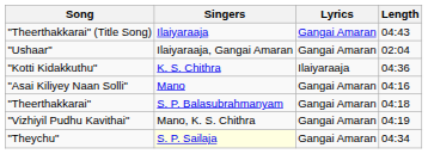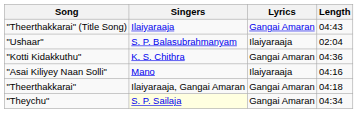 <table class="wikitable" style="font-size:95%;">
 <tr>
 <th>Song</th>
 <th>Singers</th>
 <th>Lyrics</th>
 <th>Length</th>
 </tr>
 <tr>
 <td>"Theerthakkarai" (Title Song)</td>
 <td><a href='#'>Ilaiyaraaja</a></td>
 <td><a href='#'>Gangai Amaran</a></td>
 <td>04:43</td>
 </tr>
 <tr>
 <td>"Ushaar"</td>
-<td>Ilaiyaraaja, Gangai Amaran</td>
-<td>Gangai Amaran</td>
+<td><a href='#'>S. P. Balasubrahmanyam</a></td>
+<td>Ilaiyaraaja</td>
 <td>02:04</td>
 </tr>
 <tr>
 <td>"Kotti Kidakkuthu"</td>
 <td><a href='#'>K. S. Chithra</a></td>
-<td>Ilaiyaraaja</td>
+<td>Gangai Amaran</td>
 <td>04:36</td>
 </tr>
 <tr>
 <td>"Asai Kiliyey Naan Solli"</td>
 <td><a href='#'>Mano</a></td>
-<td>Gangai Amaran</td>
+<td>Ilaiyaraaja</td>
 <td>04:16</td>
 </tr>
 <tr>
 <td>"Theerthakkarai"</td>
-<td><a href='#'>S. P. Balasubrahmanyam</a></td>
+<td>Ilaiyaraaja, Gangai Amaran</td>
 <td>Gangai Amaran</td>
 <td>04:18</td>
-</tr>
-<tr>
-<td>"Vizhiyil Pudhu Kavithai"</td>
-<td>Mano, K. S. Chithra</td>
-<td>Gangai Amaran</td>
-<td>04:19</td>
 </tr>
 <tr>
 <td>"Theychu"</td>
 <td style="background: lightyellow;"><a href='#'>S. P. Sailaja</a></td>
 <td>Gangai Amaran</td>
 <td>04:34</td>
 </tr>
 </table>
